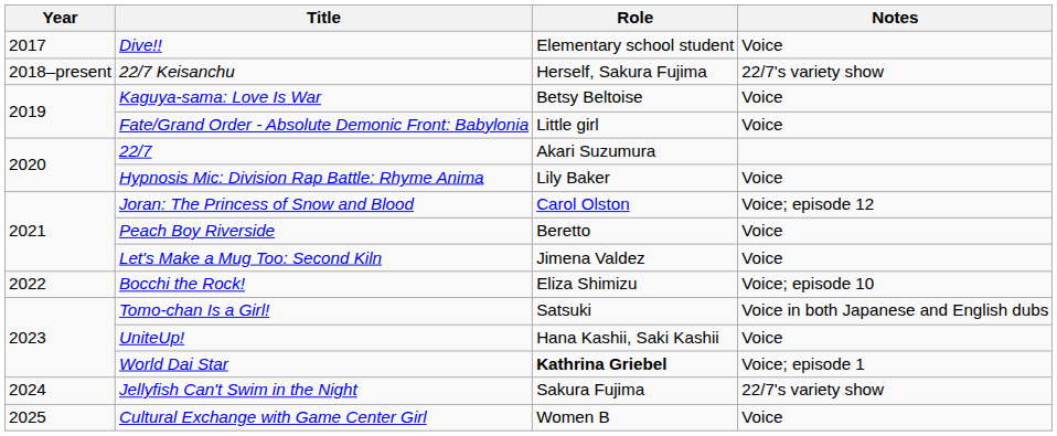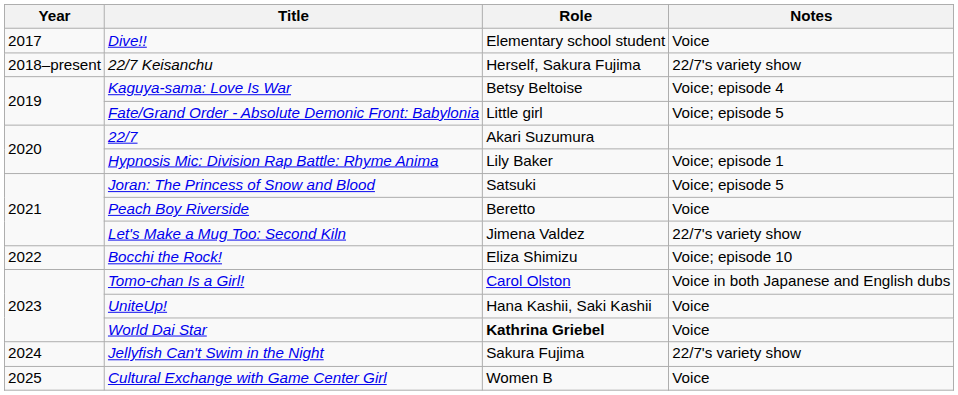 <table class="wikitable sortable">
 <tr>
 <th>Year</th>
 <th>Title</th>
 <th>Role</th>
 <th class="unsortable">Notes</th>
 </tr>
 <tr>
 <td>2017</td>
 <td><em><a href='#'>Dive!!</a></em></td>
 <td>Elementary school student</td>
 <td>Voice</td>
 </tr>
 <tr>
 <td>2018–present</td>
 <td><em>22/7 Keisanchu</em></td>
 <td>Herself, Sakura Fujima</td>
 <td>22/7's variety show</td>
 </tr>
 <tr>
 <td rowspan="2">2019</td>
 <td><em><a href='#'>Kaguya-sama: Love Is War</a></em></td>
 <td>Betsy Beltoise</td>
-<td>Voice</td>
+<td>Voice; episode 4</td>
 </tr>
 <tr>
 <td><em><a href='#'>Fate/Grand Order - Absolute Demonic Front: Babylonia</a></em></td>
 <td>Little girl</td>
-<td>Voice</td>
+<td>Voice; episode 5</td>
 </tr>
 <tr>
 <td rowspan="2">2020</td>
 <td><em><a href='#'>22/7</a></em></td>
 <td>Akari Suzumura</td>
 <td></td>
 </tr>
 <tr>
 <td><em><a href='#'>Hypnosis Mic: Division Rap Battle: Rhyme Anima</a></em></td>
 <td>Lily Baker</td>
-<td>Voice</td>
+<td>Voice; episode 1</td>
 </tr>
 <tr>
 <td rowspan="3">2021</td>
 <td><em><a href='#'>Joran: The Princess of Snow and Blood</a></em></td>
-<td><a href='#'>Carol Olston</a></td>
-<td>Voice; episode 12</td>
+<td>Satsuki</td>
+<td>Voice; episode 5</td>
 </tr>
 <tr>
 <td><em><a href='#'>Peach Boy Riverside</a></em></td>
 <td>Beretto</td>
 <td>Voice</td>
 </tr>
 <tr>
 <td><em><a href='#'>Let's Make a Mug Too: Second Kiln</a></em></td>
 <td>Jimena Valdez</td>
-<td>Voice</td>
+<td>22/7's variety show</td>
 </tr>
 <tr>
 <td>2022</td>
 <td><em><a href='#'>Bocchi the Rock!</a></em></td>
 <td>Eliza Shimizu</td>
 <td>Voice; episode 10</td>
 </tr>
 <tr>
 <td rowspan="3">2023</td>
 <td><em><a href='#'>Tomo-chan Is a Girl!</a></em></td>
-<td>Satsuki</td>
+<td><a href='#'>Carol Olston</a></td>
 <td>Voice in both Japanese and English dubs</td>
 </tr>
 <tr>
 <td><em><a href='#'>UniteUp!</a></em></td>
 <td>Hana Kashii, Saki Kashii</td>
 <td>Voice</td>
 </tr>
 <tr>
 <td><em><a href='#'>World Dai Star</a></em></td>
 <td><strong>Kathrina Griebel</strong></td>
-<td>Voice; episode 1</td>
+<td>Voice</td>
 </tr>
 <tr>
 <td>2024</td>
 <td><em><a href='#'>Jellyfish Can't Swim in the Night</a></em></td>
 <td>Sakura Fujima</td>
 <td>22/7's variety show</td>
 </tr>
 <tr>
 <td>2025</td>
 <td><em><a href='#'>Cultural Exchange with Game Center Girl</a></em></td>
 <td>Women B</td>
 <td>Voice</td>
 </tr>
 </table>
